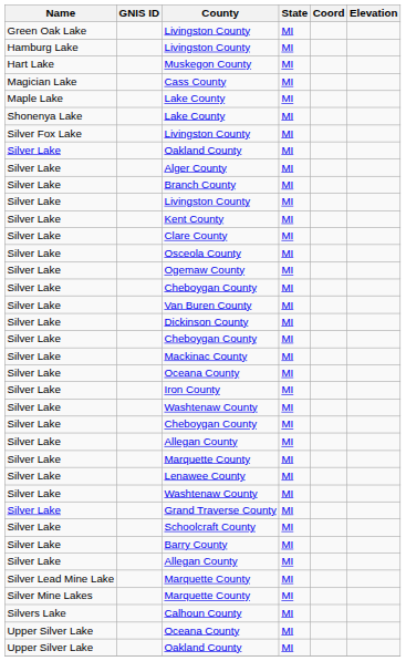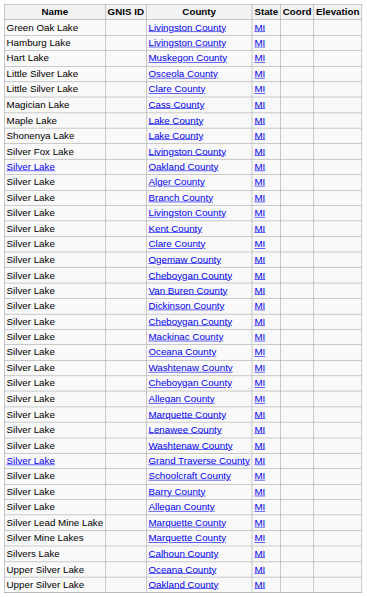 <table class="wikitable sortable">
 <tr>
 <th>Name</th>
 <th>GNIS ID</th>
 <th>County</th>
 <th>State</th>
 <th>Coord</th>
 <th>Elevation</th>
 </tr>
 <tr --->
 <td>Green Oak Lake</td>
 <td></td>
 <td><a href='#'>Livingston County</a></td>
 <td><a href='#'>MI</a></td>
 <td></td>
 <td></td>
 </tr>
 <tr --->
 <td>Hamburg Lake</td>
 <td></td>
 <td><a href='#'>Livingston County</a></td>
 <td><a href='#'>MI</a></td>
 <td></td>
 <td></td>
 </tr>
 <tr --->
 <td>Hart Lake</td>
 <td></td>
 <td><a href='#'>Muskegon County</a></td>
+<td><a href='#'>MI</a></td>
+<td></td>
+<td></td>
+</tr>
+<tr --->
+<td>Little Silver Lake</td>
+<td></td>
+<td><a href='#'>Osceola County</a></td>
+<td><a href='#'>MI</a></td>
+<td></td>
+<td></td>
+</tr>
+<tr --->
+<td>Little Silver Lake</td>
+<td></td>
+<td><a href='#'>Clare County</a></td>
 <td><a href='#'>MI</a></td>
 <td></td>
 <td></td>
 </tr>
 <tr --->
 <td>Magician Lake</td>
 <td></td>
 <td><a href='#'>Cass County</a></td>
 <td><a href='#'>MI</a></td>
 <td></td>
 <td></td>
 </tr>
 <tr --->
 <td>Maple Lake</td>
 <td></td>
 <td><a href='#'>Lake County</a></td>
 <td><a href='#'>MI</a></td>
 <td></td>
 <td></td>
 </tr>
 <tr --->
 <td>Shonenya Lake</td>
 <td></td>
 <td><a href='#'>Lake County</a></td>
 <td><a href='#'>MI</a></td>
 <td></td>
 <td></td>
 </tr>
 <tr --->
 <td>Silver Fox Lake</td>
 <td></td>
 <td><a href='#'>Livingston County</a></td>
 <td><a href='#'>MI</a></td>
 <td></td>
 <td></td>
 </tr>
 <tr --->
 <td><a href='#'>Silver Lake</a></td>
 <td></td>
 <td><a href='#'>Oakland County</a></td>
 <td><a href='#'>MI</a></td>
 <td></td>
 <td></td>
 </tr>
 <tr --->
 <td>Silver Lake</td>
 <td></td>
 <td><a href='#'>Alger County</a></td>
 <td><a href='#'>MI</a></td>
 <td></td>
 <td></td>
 </tr>
 <tr --->
 <td>Silver Lake</td>
 <td></td>
 <td><a href='#'>Branch County</a></td>
 <td><a href='#'>MI</a></td>
 <td></td>
 <td></td>
 </tr>
 <tr --->
 <td>Silver Lake</td>
 <td></td>
 <td><a href='#'>Livingston County</a></td>
 <td><a href='#'>MI</a></td>
 <td></td>
 <td></td>
 </tr>
 <tr --->
 <td>Silver Lake</td>
 <td></td>
 <td><a href='#'>Kent County</a></td>
 <td><a href='#'>MI</a></td>
 <td></td>
 <td></td>
 </tr>
 <tr --->
 <td>Silver Lake</td>
 <td></td>
 <td><a href='#'>Clare County</a></td>
 <td><a href='#'>MI</a></td>
 <td></td>
 <td></td>
 </tr>
 <tr --->
 <td>Silver Lake</td>
 <td></td>
-<td><a href='#'>Osceola County</a></td>
-<td><a href='#'>MI</a></td>
-<td></td>
-<td></td>
-</tr>
-<tr --->
-<td>Silver Lake</td>
-<td></td>
 <td><a href='#'>Ogemaw County</a></td>
 <td><a href='#'>MI</a></td>
 <td></td>
 <td></td>
 </tr>
 <tr --->
 <td>Silver Lake</td>
 <td></td>
 <td><a href='#'>Cheboygan County</a></td>
 <td><a href='#'>MI</a></td>
 <td></td>
 <td></td>
 </tr>
 <tr --->
 <td>Silver Lake</td>
 <td></td>
 <td><a href='#'>Van Buren County</a></td>
 <td><a href='#'>MI</a></td>
 <td></td>
 <td></td>
 </tr>
 <tr --->
 <td>Silver Lake</td>
 <td></td>
 <td><a href='#'>Dickinson County</a></td>
 <td><a href='#'>MI</a></td>
 <td></td>
 <td></td>
 </tr>
 <tr --->
 <td>Silver Lake</td>
 <td></td>
 <td><a href='#'>Cheboygan County</a></td>
 <td><a href='#'>MI</a></td>
 <td></td>
 <td></td>
 </tr>
 <tr --->
 <td>Silver Lake</td>
 <td></td>
 <td><a href='#'>Mackinac County</a></td>
 <td><a href='#'>MI</a></td>
 <td></td>
 <td></td>
 </tr>
 <tr --->
 <td>Silver Lake</td>
 <td></td>
 <td><a href='#'>Oceana County</a></td>
-<td><a href='#'>MI</a></td>
-<td></td>
-<td></td>
-</tr>
-<tr --->
-<td>Silver Lake</td>
-<td></td>
-<td><a href='#'>Iron County</a></td>
 <td><a href='#'>MI</a></td>
 <td></td>
 <td></td>
 </tr>
 <tr --->
 <td>Silver Lake</td>
 <td></td>
 <td><a href='#'>Washtenaw County</a></td>
 <td><a href='#'>MI</a></td>
 <td></td>
 <td></td>
 </tr>
 <tr --->
 <td>Silver Lake</td>
 <td></td>
 <td><a href='#'>Cheboygan County</a></td>
 <td><a href='#'>MI</a></td>
 <td></td>
 <td></td>
 </tr>
 <tr --->
 <td>Silver Lake</td>
 <td></td>
 <td><a href='#'>Allegan County</a></td>
 <td><a href='#'>MI</a></td>
 <td></td>
 <td></td>
 </tr>
 <tr --->
 <td>Silver Lake</td>
 <td></td>
 <td><a href='#'>Marquette County</a></td>
 <td><a href='#'>MI</a></td>
 <td></td>
 <td></td>
 </tr>
 <tr --->
 <td>Silver Lake</td>
 <td></td>
 <td><a href='#'>Lenawee County</a></td>
 <td><a href='#'>MI</a></td>
 <td></td>
 <td></td>
 </tr>
 <tr --->
 <td>Silver Lake</td>
 <td></td>
 <td><a href='#'>Washtenaw County</a></td>
 <td><a href='#'>MI</a></td>
 <td></td>
 <td></td>
 </tr>
 <tr --->
 <td><a href='#'>Silver Lake</a></td>
 <td></td>
 <td><a href='#'>Grand Traverse County</a></td>
 <td><a href='#'>MI</a></td>
 <td></td>
 <td></td>
 </tr>
 <tr --->
 <td>Silver Lake</td>
 <td></td>
 <td><a href='#'>Schoolcraft County</a></td>
 <td><a href='#'>MI</a></td>
 <td></td>
 <td></td>
 </tr>
 <tr --->
 <td>Silver Lake</td>
 <td></td>
 <td><a href='#'>Barry County</a></td>
 <td><a href='#'>MI</a></td>
 <td></td>
 <td></td>
 </tr>
 <tr --->
 <td>Silver Lake</td>
 <td></td>
 <td><a href='#'>Allegan County</a></td>
 <td><a href='#'>MI</a></td>
 <td></td>
 <td></td>
 </tr>
 <tr --->
 <td>Silver Lead Mine Lake</td>
 <td></td>
 <td><a href='#'>Marquette County</a></td>
 <td><a href='#'>MI</a></td>
 <td></td>
 <td></td>
 </tr>
 <tr --->
 <td>Silver Mine Lakes</td>
 <td></td>
 <td><a href='#'>Marquette County</a></td>
 <td><a href='#'>MI</a></td>
 <td></td>
 <td></td>
 </tr>
 <tr --->
 <td>Silvers Lake</td>
 <td></td>
 <td><a href='#'>Calhoun County</a></td>
 <td><a href='#'>MI</a></td>
 <td></td>
 <td></td>
 </tr>
 <tr --->
 <td>Upper Silver Lake</td>
 <td></td>
 <td><a href='#'>Oceana County</a></td>
 <td><a href='#'>MI</a></td>
 <td></td>
 <td></td>
 </tr>
 <tr --->
 <td>Upper Silver Lake</td>
 <td></td>
 <td><a href='#'>Oakland County</a></td>
 <td><a href='#'>MI</a></td>
 <td></td>
 <td></td>
 </tr>
 <tr --->
 </tr>
 </table>
